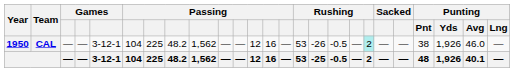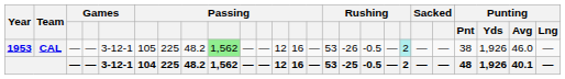 <table class="wikitable" style="text-align:center;">
 <tr>
 <th rowspan="2">Year</th>
 <th rowspan="2">Team</th>
 <th colspan="3">Games</th>
 <th colspan="9">Passing</th>
 <th colspan="5">Rushing</th>
 <th colspan="2">Sacked</th>
 <th colspan="4">Punting</th>
 </tr>
 <tr>
 <th></th>
 <th></th>
 <th></th>
 <th></th>
 <th></th>
 <th></th>
 <th></th>
 <th></th>
 <th></th>
 <th></th>
 <th></th>
 <th></th>
 <th></th>
 <th></th>
 <th></th>
 <th></th>
 <th></th>
 <th></th>
 <th></th>
 <th>Pnt</th>
 <th>Yds</th>
 <th>Avg</th>
 <th>Lng</th>
 </tr>
 <tr>
-<th><a href='#'>1950</a></th>
+<th><a href='#'>1953</a></th>
 <th><a href='#'>CAL</a></th>
 <td>—</td>
 <td>—</td>
 <td>3-12-1</td>
-<td>104</td>
+<td>105</td>
 <td>225</td>
 <td>48.2</td>
-<td>1,562</td>
+<td style="background: lightgreen;">1,562</td>
 <td>—</td>
 <td>—</td>
 <td>12</td>
 <td>16</td>
 <td>—</td>
 <td>53</td>
 <td>-26</td>
 <td>-0.5</td>
 <td>—</td>
 <td style="background: paleturquoise;">2</td>
 <td>—</td>
 <td>—</td>
 <td>38</td>
 <td>1,926</td>
 <td>46.0</td>
 <td>—</td>
 </tr>
 <tr>
 <th colspan="2"></th>
 <th>—</th>
 <th>—</th>
 <th>3-12-1</th>
 <th>104</th>
 <th>225</th>
 <th>48.2</th>
 <th>1,562</th>
 <th>—</th>
 <th>—</th>
 <th>12</th>
 <th>16</th>
 <th>—</th>
 <th>53</th>
 <th>-25</th>
 <th>-0.5</th>
 <th>—</th>
 <th>2</th>
 <th>—</th>
 <th>—</th>
 <th>48</th>
 <th>1,926</th>
 <th>40.1</th>
 <th>—</th>
 </tr>
 </table>
